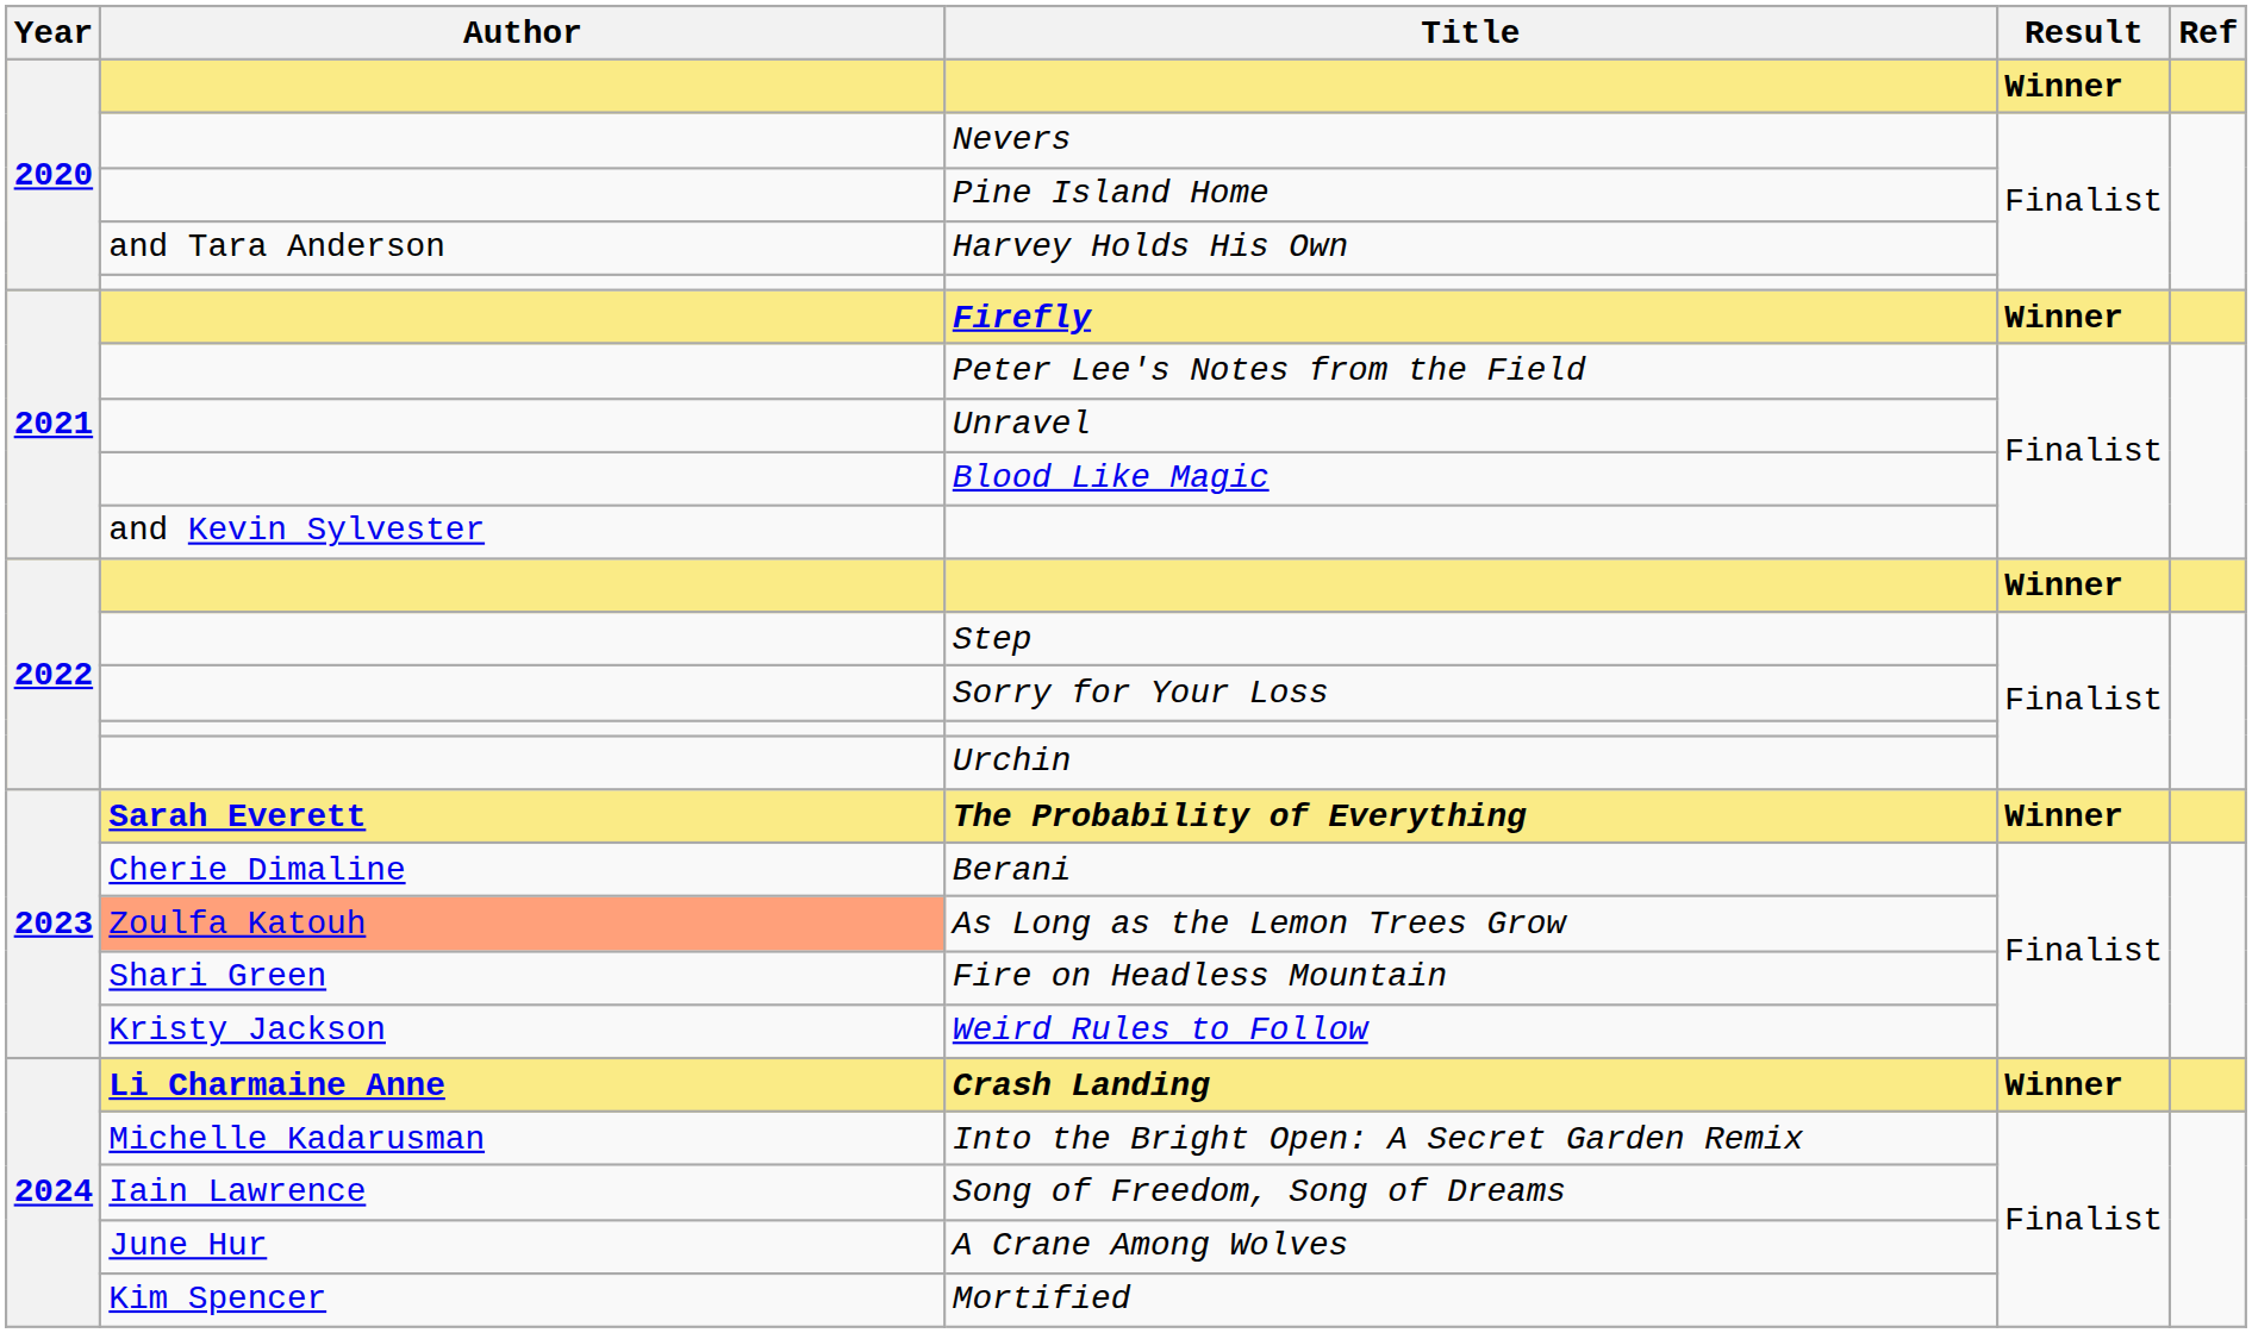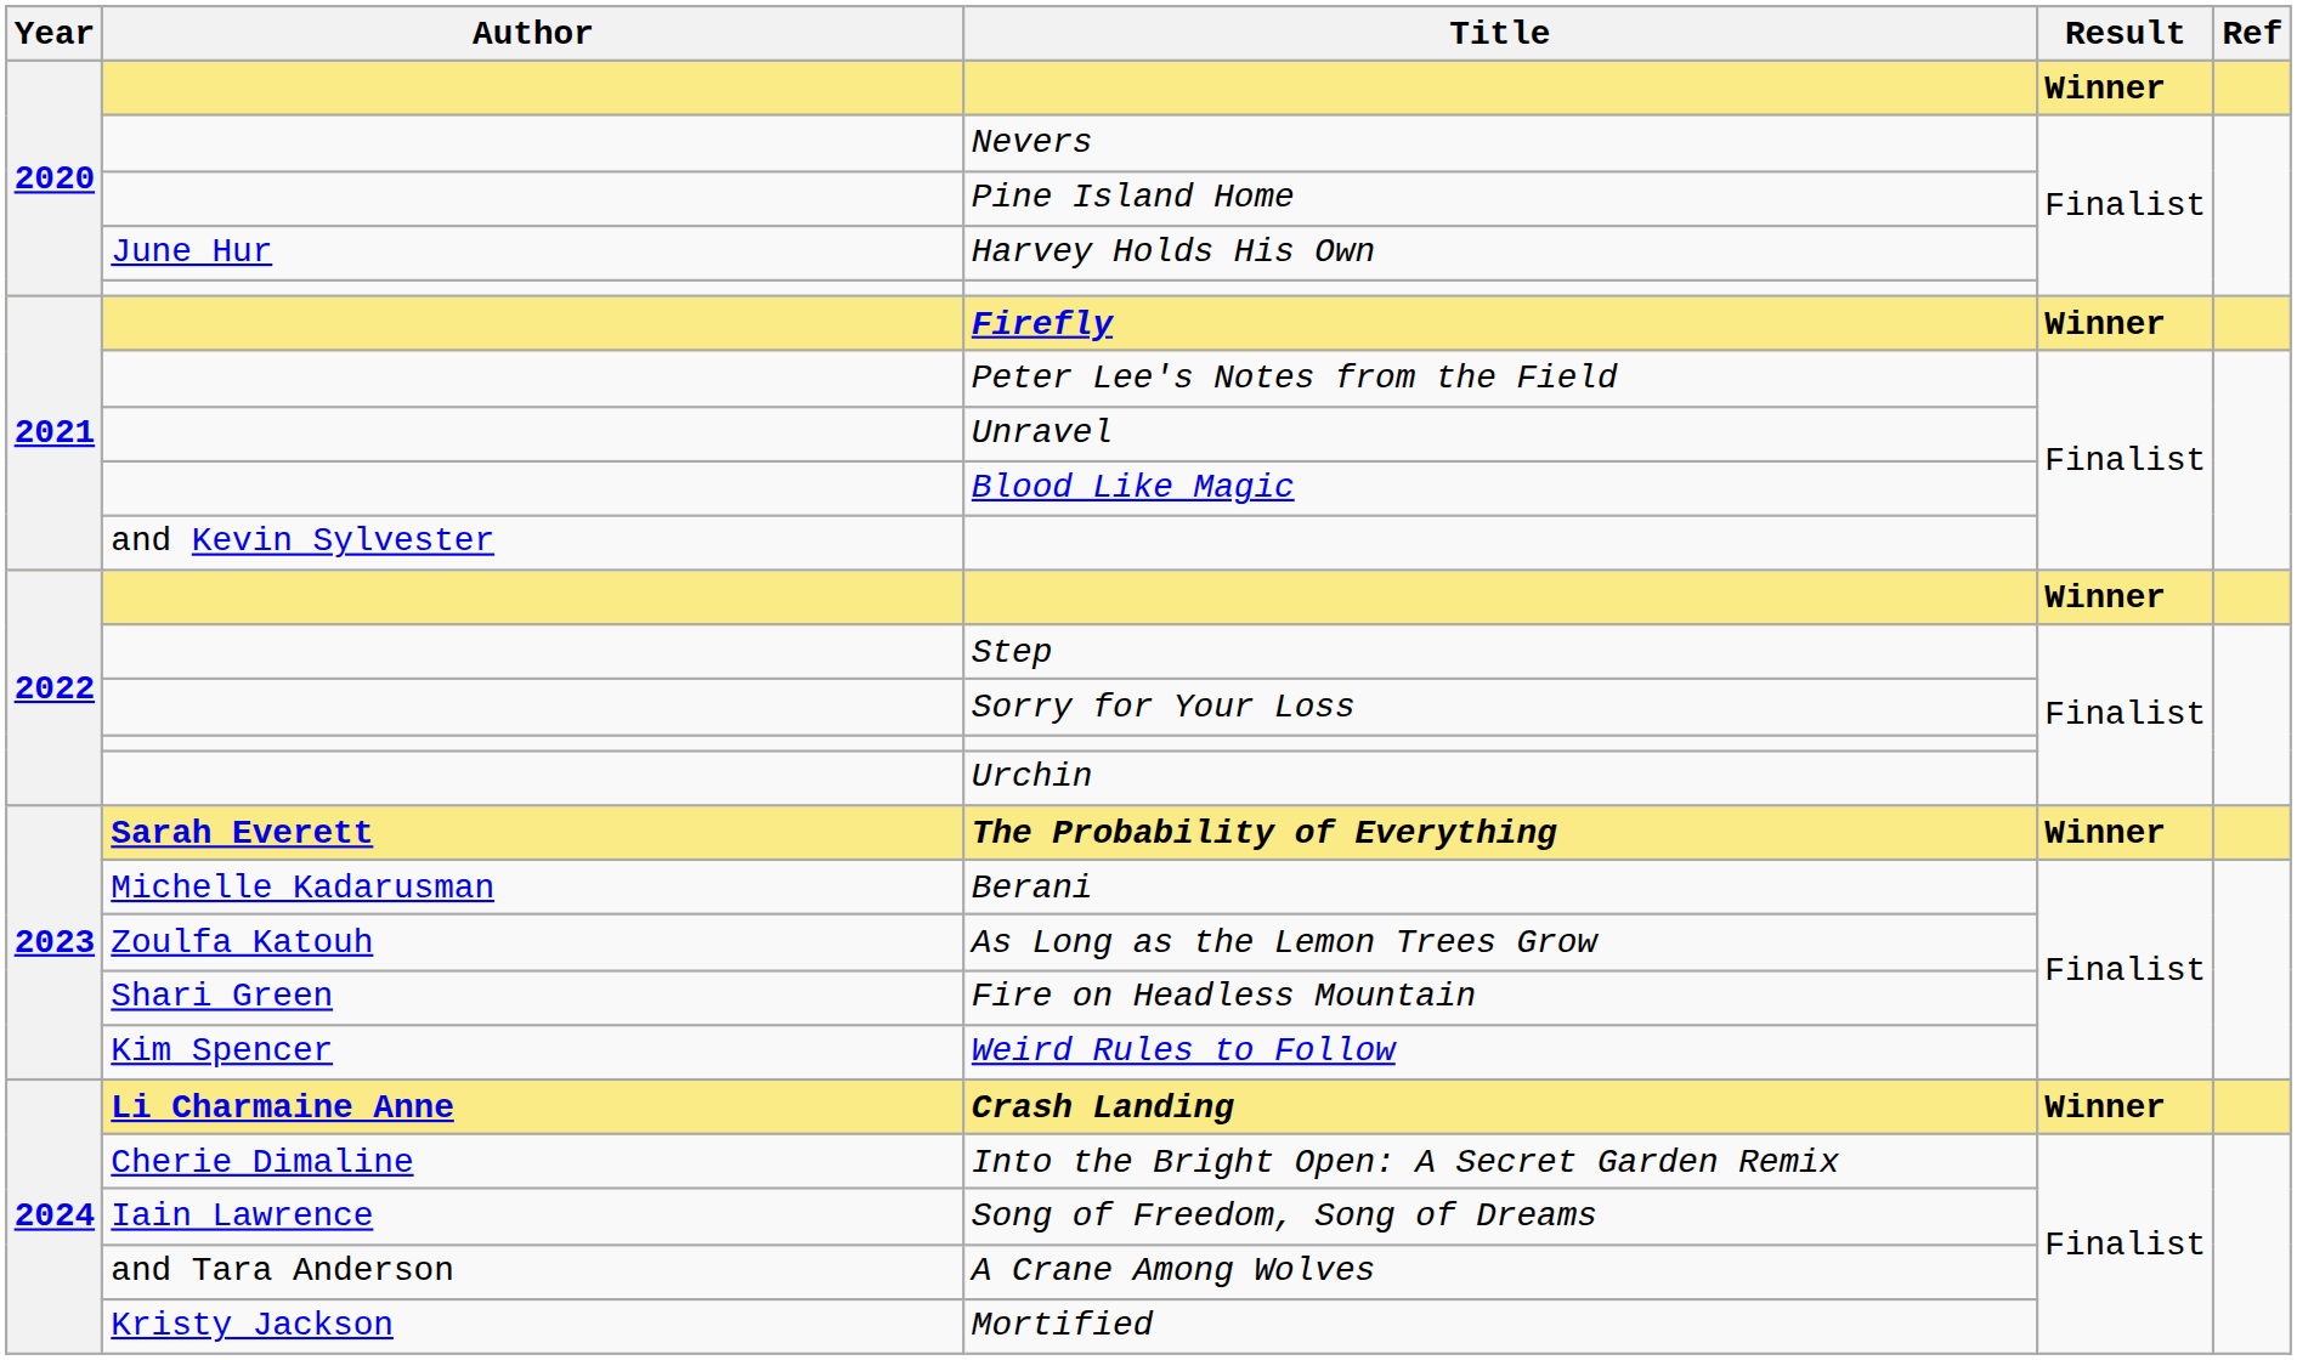 <table class="wikitable sortable mw-collapsible" width="100%">
 <tr>
 <th>Year</th>
 <th width="40%">Author</th>
 <th width="50%">Title</th>
 <th>Result</th>
 <th>Ref</th>
 </tr>
 <tr style="background:#FAEB86">
 <th rowspan="5"><a href='#'>2020</a></th>
 <td><strong></strong></td>
 <td><strong></strong></td>
 <td><strong>Winner</strong></td>
 <td></td>
 </tr>
 <tr>
 <td></td>
 <td><em>Nevers</em></td>
 <td rowspan="4">Finalist</td>
 <td rowspan="4"></td>
 </tr>
 <tr>
 <td></td>
 <td><em>Pine Island Home</em></td>
 </tr>
 <tr>
-<td> and Tara Anderson</td>
+<td><a href='#'>June Hur</a></td>
 <td><em>Harvey Holds His Own</em></td>
 </tr>
 <tr>
 <td></td>
 <td></td>
 </tr>
 <tr style="background:#FAEB86">
 <th rowspan="5"><a href='#'>2021</a></th>
 <td><strong></strong></td>
 <td><strong><em><a href='#'>Firefly</a></em></strong></td>
 <td><strong>Winner</strong></td>
 <td></td>
 </tr>
 <tr>
 <td></td>
 <td><em>Peter Lee's Notes from the Field</em></td>
 <td rowspan="4">Finalist</td>
 <td rowspan="4"></td>
 </tr>
 <tr>
 <td></td>
 <td><em>Unravel</em></td>
 </tr>
 <tr>
 <td></td>
 <td><em><a href='#'>Blood Like Magic</a></em></td>
 </tr>
 <tr>
 <td> and <a href='#'>Kevin Sylvester</a></td>
 <td></td>
 </tr>
 <tr style="background:#FAEB86">
 <th rowspan="5"><a href='#'>2022</a></th>
 <td><strong></strong></td>
 <td><strong></strong></td>
 <td><strong>Winner</strong></td>
 <td></td>
 </tr>
 <tr>
 <td></td>
 <td><em>Step</em></td>
 <td rowspan="4">Finalist</td>
 <td rowspan="4"></td>
 </tr>
 <tr>
 <td></td>
 <td><em>Sorry for Your Loss</em></td>
 </tr>
 <tr>
 <td></td>
 <td></td>
 </tr>
 <tr>
 <td></td>
 <td><em>Urchin</em></td>
 </tr>
 <tr>
 <th rowspan="5"><a href='#'>2023</a></th>
 <td style="background:#FAEB86"><strong><a href='#'>Sarah Everett</a></strong></td>
 <td style="background:#FAEB86"><strong><em>The Probability of Everything</em></strong></td>
 <td style="background:#FAEB86"><strong>Winner</strong></td>
 <td style="background:#FAEB86"></td>
 </tr>
 <tr>
-<td><a href='#'>Cherie Dimaline</a></td>
+<td><a href='#'>Michelle Kadarusman</a></td>
 <td><em>Berani</em></td>
 <td rowspan=4>Finalist</td>
 <td rowspan=4></td>
 </tr>
 <tr>
-<td style="background: lightsalmon;"><a href='#'>Zoulfa Katouh</a></td>
+<td><a href='#'>Zoulfa Katouh</a></td>
 <td><em>As Long as the Lemon Trees Grow</em></td>
 </tr>
 <tr>
 <td><a href='#'>Shari Green</a></td>
 <td><em>Fire on Headless Mountain</em></td>
 </tr>
 <tr>
-<td><a href='#'>Kristy Jackson</a></td>
+<td><a href='#'>Kim Spencer</a></td>
 <td><em><a href='#'>Weird Rules to Follow</a></em></td>
 </tr>
 <tr>
 <th rowspan="5"><a href='#'>2024</a></th>
 <td style="background:#FAEB86"><strong><a href='#'>Li Charmaine Anne</a></strong></td>
 <td style="background:#FAEB86"><strong><em>Crash Landing</em></strong></td>
 <td style="background:#FAEB86"><strong>Winner</strong></td>
 <td style="background:#FAEB86"></td>
 </tr>
 <tr>
-<td><a href='#'>Michelle Kadarusman</a></td>
+<td><a href='#'>Cherie Dimaline</a></td>
 <td><em>Into the Bright Open: A Secret Garden Remix</em></td>
 <td rowspan=4>Finalist</td>
 <td rowspan=4></td>
 </tr>
 <tr>
 <td><a href='#'>Iain Lawrence</a></td>
 <td><em>Song of Freedom, Song of Dreams</em></td>
 </tr>
 <tr>
-<td><a href='#'>June Hur</a></td>
+<td> and Tara Anderson</td>
 <td><em>A Crane Among Wolves</em></td>
 </tr>
 <tr>
-<td><a href='#'>Kim Spencer</a></td>
+<td><a href='#'>Kristy Jackson</a></td>
 <td><em>Mortified</em></td>
 </tr>
 </table>
